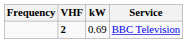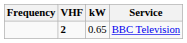 <table class="wikitable sortable">
 <tr>
 <th>Frequency</th>
 <th>VHF</th>
 <th>kW</th>
 <th>Service</th>
 </tr>
 <tr>
 <td></td>
 <td><strong>2</strong></td>
-<td>0.69</td>
+<td>0.65</td>
 <td><a href='#'>BBC Television</a></td>
 </tr>
 </table>
